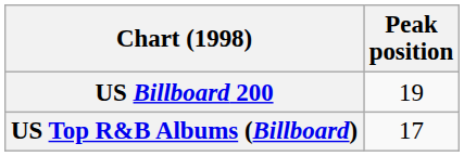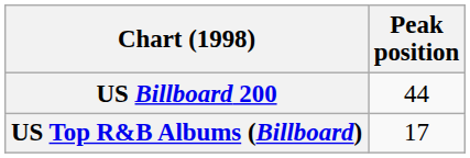 <table class="wikitable sortable plainrowheaders" style="text-align:center">
 <tr>
 <th scope="col">Chart (1998)</th>
 <th scope="col">Peak<br> position</th>
 </tr>
 <tr>
 <th scope="row">US <a href='#'><em>Billboard</em> 200</a></th>
-<td>19</td>
+<td>44</td>
 </tr>
 <tr>
 <th scope="row">US <a href='#'>Top R&B Albums</a> (<em><a href='#'>Billboard</a></em>)</th>
 <td>17</td>
 </tr>
 </table>
